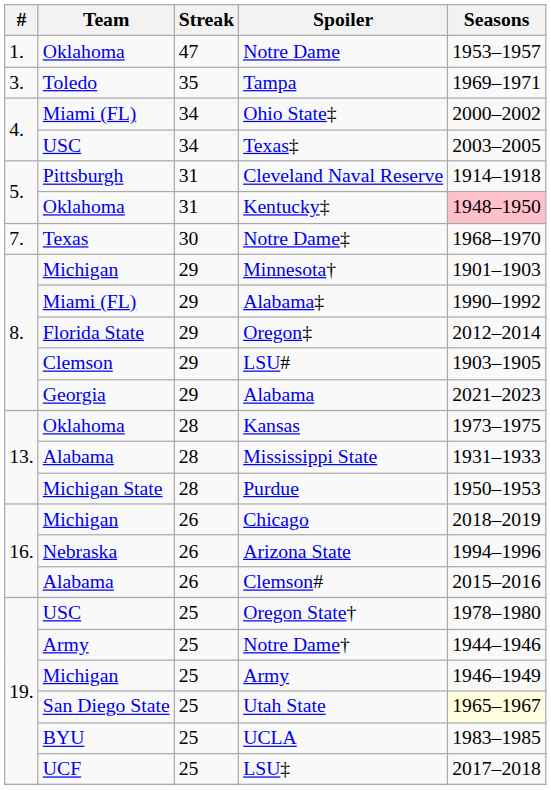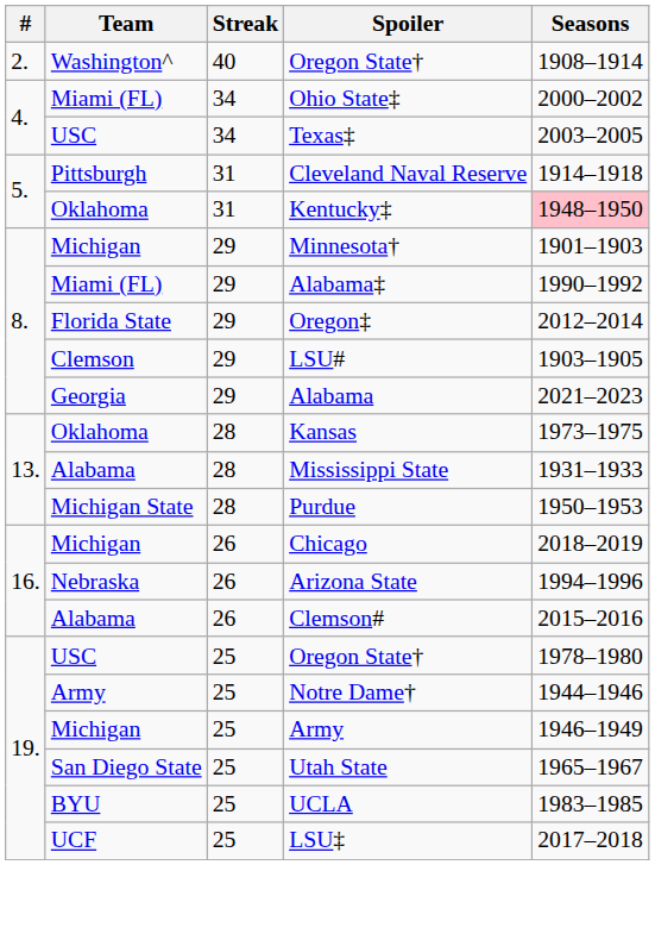 <table class="wikitable sortable">
 <tr>
 <th>#</th>
 <th>Team</th>
 <th>Streak</th>
 <th>Spoiler</th>
 <th>Seasons</th>
 </tr>
 <tr>
-<td>1.</td>
-<td><a href='#'>Oklahoma</a></td>
-<td>47</td>
-<td><a href='#'>Notre Dame</a></td>
-<td>1953–1957</td>
-</tr>
-<tr>
-<td>3.</td>
-<td><a href='#'>Toledo</a></td>
-<td>35</td>
-<td><a href='#'>Tampa</a></td>
-<td>1969–1971</td>
+<td>2.</td>
+<td><a href='#'>Washington</a>^</td>
+<td>40</td>
+<td><a href='#'>Oregon State</a>†</td>
+<td>1908–1914</td>
 </tr>
 <tr>
 <td rowspan="2">4.</td>
 <td><a href='#'>Miami (FL)</a></td>
 <td>34</td>
 <td><a href='#'>Ohio State</a>‡</td>
 <td>2000–2002</td>
 </tr>
 <tr>
 <td><a href='#'>USC</a></td>
 <td>34</td>
 <td><a href='#'>Texas</a>‡</td>
 <td>2003–2005</td>
 </tr>
 <tr>
 <td rowspan="2">5.</td>
 <td><a href='#'>Pittsburgh</a></td>
 <td>31</td>
 <td><a href='#'>Cleveland Naval Reserve</a></td>
 <td>1914–1918</td>
 </tr>
 <tr>
 <td><a href='#'>Oklahoma</a></td>
 <td>31</td>
 <td><a href='#'>Kentucky</a>‡</td>
 <td style="background: pink;">1948–1950</td>
-</tr>
-<tr>
-<td>7.</td>
-<td><a href='#'>Texas</a></td>
-<td>30</td>
-<td><a href='#'>Notre Dame</a>‡</td>
-<td>1968–1970</td>
 </tr>
 <tr>
 <td rowspan="5">8.</td>
 <td><a href='#'>Michigan</a></td>
 <td>29</td>
 <td><a href='#'>Minnesota</a>†</td>
 <td>1901–1903</td>
 </tr>
 <tr>
 <td><a href='#'>Miami (FL)</a></td>
 <td>29</td>
 <td><a href='#'>Alabama</a>‡</td>
 <td>1990–1992</td>
 </tr>
 <tr>
 <td><a href='#'>Florida State</a></td>
 <td>29</td>
 <td><a href='#'>Oregon</a>‡</td>
 <td>2012–2014</td>
 </tr>
 <tr>
 <td><a href='#'>Clemson</a></td>
 <td>29</td>
 <td><a href='#'>LSU</a>#</td>
 <td>1903–1905</td>
 </tr>
 <tr>
 <td><a href='#'>Georgia</a></td>
 <td>29</td>
 <td><a href='#'>Alabama</a></td>
 <td>2021–2023</td>
 </tr>
 <tr>
 <td rowspan="3">13.</td>
 <td><a href='#'>Oklahoma</a></td>
 <td>28</td>
 <td><a href='#'>Kansas</a></td>
 <td>1973–1975</td>
 </tr>
 <tr>
 <td><a href='#'>Alabama</a></td>
 <td>28</td>
 <td><a href='#'>Mississippi State</a></td>
 <td>1931–1933</td>
 </tr>
 <tr>
 <td><a href='#'>Michigan State</a></td>
 <td>28</td>
 <td><a href='#'>Purdue</a></td>
 <td>1950–1953</td>
 </tr>
 <tr>
 <td rowspan="3">16.</td>
 <td><a href='#'>Michigan</a></td>
 <td>26</td>
 <td><a href='#'>Chicago</a></td>
 <td>2018–2019</td>
 </tr>
 <tr>
 <td><a href='#'>Nebraska</a></td>
 <td>26</td>
 <td><a href='#'>Arizona State</a></td>
 <td>1994–1996</td>
 </tr>
 <tr>
 <td><a href='#'>Alabama</a></td>
 <td>26</td>
 <td><a href='#'>Clemson</a>#</td>
 <td>2015–2016</td>
 </tr>
 <tr>
 <td rowspan="6">19.</td>
 <td><a href='#'>USC</a></td>
 <td>25</td>
 <td><a href='#'>Oregon State</a>†</td>
 <td>1978–1980</td>
 </tr>
 <tr>
 <td><a href='#'>Army</a></td>
 <td>25</td>
 <td><a href='#'>Notre Dame</a>†</td>
 <td>1944–1946</td>
 </tr>
 <tr>
 <td><a href='#'>Michigan</a></td>
 <td>25</td>
 <td><a href='#'>Army</a></td>
 <td>1946–1949</td>
 </tr>
 <tr>
 <td><a href='#'>San Diego State</a></td>
 <td>25</td>
 <td><a href='#'>Utah State</a></td>
-<td style="background: lightyellow;">1965–1967</td>
+<td>1965–1967</td>
 </tr>
 <tr>
 <td><a href='#'>BYU</a></td>
 <td>25</td>
 <td><a href='#'>UCLA</a></td>
 <td>1983–1985</td>
 </tr>
 <tr>
 <td><a href='#'>UCF</a></td>
 <td>25</td>
 <td><a href='#'>LSU</a>‡</td>
 <td>2017–2018</td>
 </tr>
 <tr>
 </tr>
 </table>
